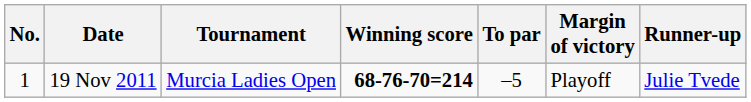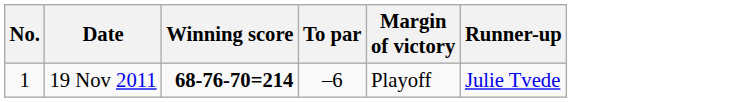 <table class="wikitable" style="font-size:95%;">
 <tr>
 <th>No.</th>
 <th>Date</th>
-<th>Tournament</th>
 <th>Winning score</th>
 <th>To par</th>
 <th>Margin<br>of victory</th>
 <th>Runner-up</th>
 </tr>
 <tr>
 <td align=center>1</td>
 <td align=right>19 Nov <a href='#'>2011</a></td>
-<td><a href='#'>Murcia Ladies Open</a></td>
 <td align=right><strong>68-76-70=214</strong></td>
-<td align=center>–5</td>
+<td align=center>–6</td>
 <td>Playoff</td>
 <td> <a href='#'>Julie Tvede</a></td>
 </tr>
 </table>
